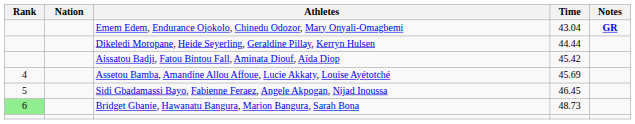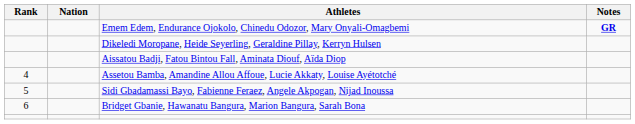 <table class="wikitable sortable" width=80% style="text-align:center;">
 <tr>
 <th>Rank</th>
 <th>Nation</th>
 <th>Athletes</th>
-<th>Time</th>
 <th>Notes</th>
 </tr>
 <tr>
 <td></td>
 <td align=left></td>
 <td align=left><a href='#'>Emem Edem</a>, <a href='#'>Endurance Ojokolo</a>, <a href='#'>Chinedu Odozor</a>, <a href='#'>Mary Onyali-Omagbemi</a></td>
-<td>43.04</td>
 <td><strong><a href='#'>GR</a></strong></td>
 </tr>
 <tr>
 <td></td>
 <td align=left></td>
 <td align=left><a href='#'>Dikeledi Moropane</a>, <a href='#'>Heide Seyerling</a>, <a href='#'>Geraldine Pillay</a>, <a href='#'>Kerryn Hulsen</a></td>
-<td>44.44</td>
 <td></td>
 </tr>
 <tr>
 <td></td>
 <td align=left></td>
 <td align=left><a href='#'>Aissatou Badji</a>, <a href='#'>Fatou Bintou Fall</a>, <a href='#'>Aminata Diouf</a>, <a href='#'>Aïda Diop</a></td>
-<td>45.42</td>
 <td></td>
 </tr>
 <tr>
 <td>4</td>
 <td align=left></td>
 <td align=left><a href='#'>Assetou Bamba</a>, <a href='#'>Amandine Allou Affoue</a>, <a href='#'>Lucie Akkaty</a>, <a href='#'>Louise Ayétotché</a></td>
-<td>45.69</td>
 <td></td>
 </tr>
 <tr>
 <td>5</td>
 <td align=left></td>
 <td align=left><a href='#'>Sidi Gbadamassi Bayo</a>, <a href='#'>Fabienne Feraez</a>, <a href='#'>Angele Akpogan</a>, <a href='#'>Nijad Inoussa</a></td>
-<td>46.45</td>
 <td></td>
 </tr>
 <tr>
-<td style="background: lightgreen;">6</td>
+<td>6</td>
 <td align=left></td>
 <td align=left><a href='#'>Bridget Gbanie</a>, <a href='#'>Hawanatu Bangura</a>, <a href='#'>Marion Bangura</a>, <a href='#'>Sarah Bona</a></td>
-<td>48.73</td>
 <td></td>
 </tr>
 <tr>
 <td></td>
 <td align=left></td>
 <td align=left></td>
 <td></td>
-<td></td>
 </tr>
 </table>
